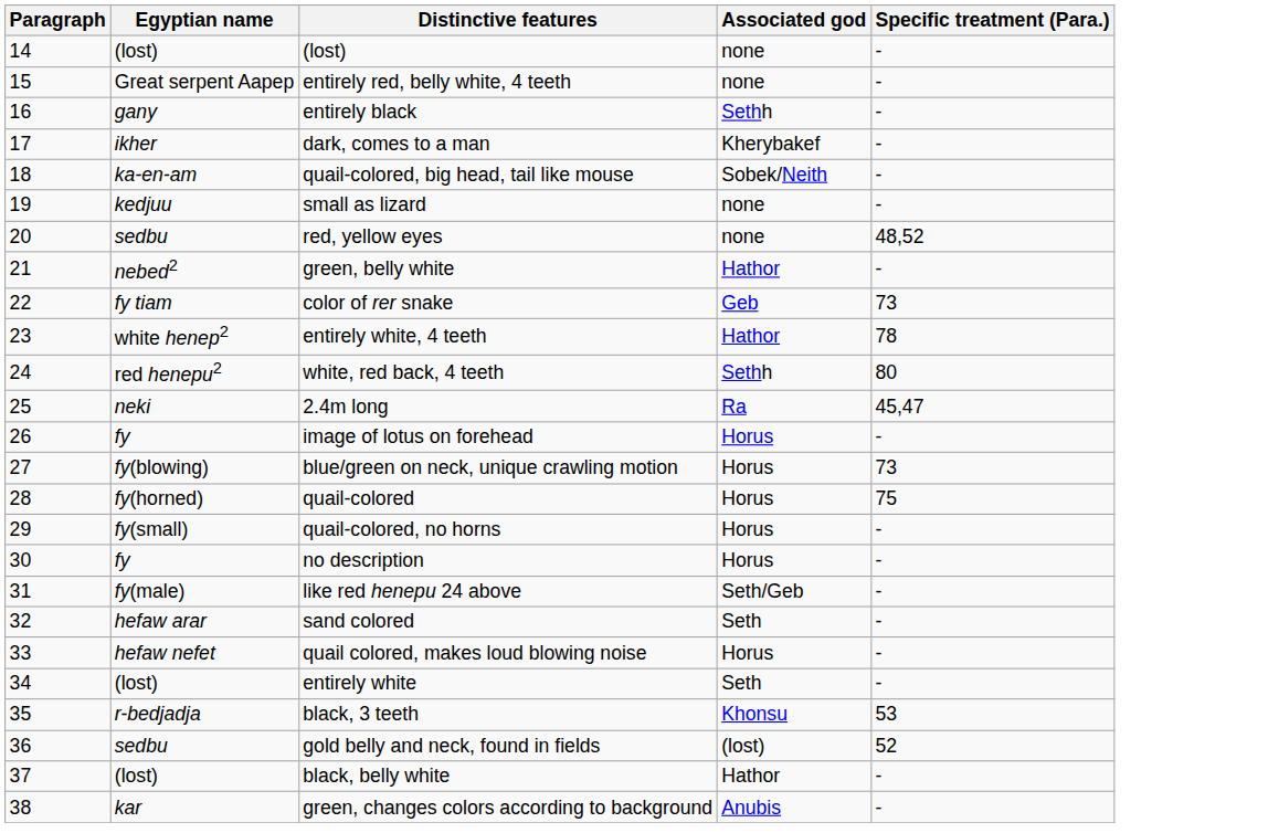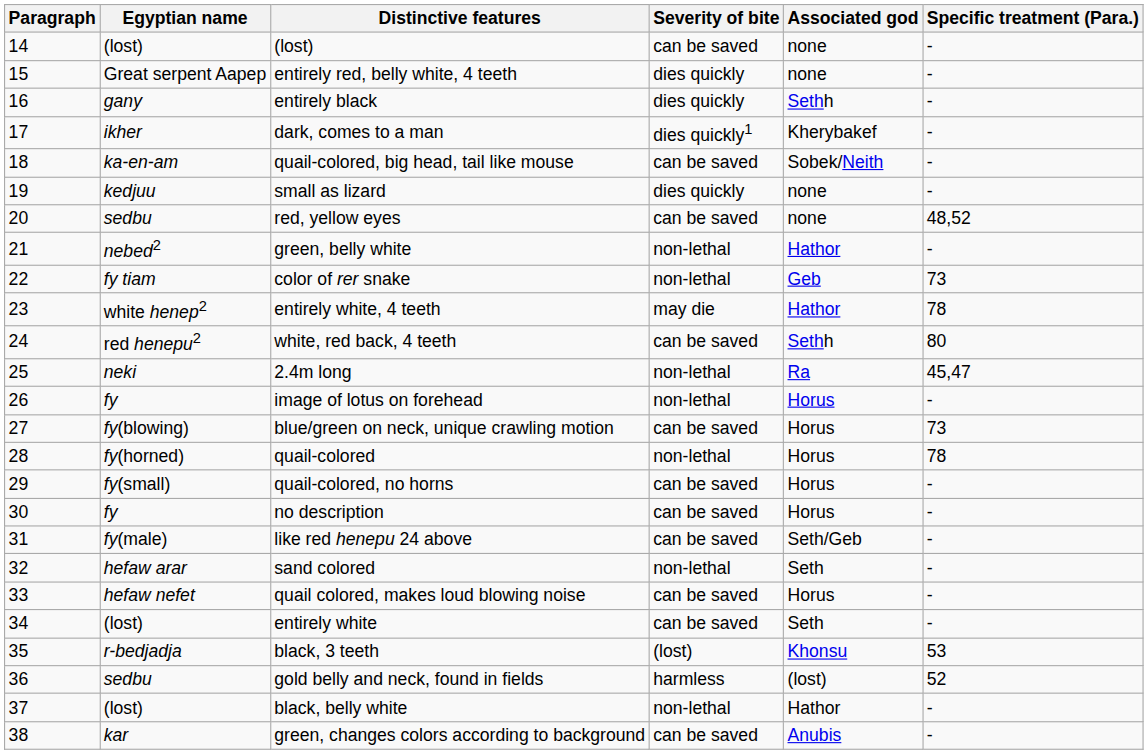 <table class="wikitable">
 <tr>
 <th>Paragraph</th>
 <th>Egyptian name</th>
 <th>Distinctive features</th>
+<th>Severity of bite</th>
 <th>Associated god</th>
 <th>Specific treatment (Para.)</th>
 </tr>
 <tr>
 <td>14</td>
 <td>(lost)</td>
 <td>(lost)</td>
+<td>can be saved</td>
 <td>none</td>
 <td>-</td>
 </tr>
 <tr>
 <td>15</td>
 <td>Great serpent Aapep</td>
 <td>entirely red, belly white, 4 teeth</td>
+<td>dies quickly</td>
 <td>none</td>
 <td>-</td>
 </tr>
 <tr>
 <td>16</td>
 <td><em>gany</em></td>
 <td>entirely black</td>
+<td>dies quickly</td>
 <td><a href='#'>Seth</a>h</td>
 <td>-</td>
 </tr>
 <tr>
 <td>17</td>
 <td><em>ikher</em></td>
 <td>dark, comes to a man</td>
+<td>dies quickly<sup>1</sup></td>
 <td>Kherybakef</td>
 <td>-</td>
 </tr>
 <tr>
 <td>18</td>
 <td><em>ka-en-am</em></td>
 <td>quail-colored, big head, tail like mouse</td>
+<td>can be saved</td>
 <td>Sobek/<a href='#'>Neith</a></td>
 <td>-</td>
 </tr>
 <tr>
 <td>19</td>
 <td><em>kedjuu</em></td>
 <td>small as lizard</td>
+<td>dies quickly</td>
 <td>none</td>
 <td>-</td>
 </tr>
 <tr>
 <td>20</td>
 <td><em>sedbu</em></td>
 <td>red, yellow eyes</td>
+<td>can be saved</td>
 <td>none</td>
 <td>48,52</td>
 </tr>
 <tr>
 <td>21</td>
 <td><em>nebed</em><sup>2</sup></td>
 <td>green, belly white</td>
+<td>non-lethal</td>
 <td><a href='#'>Hathor</a></td>
 <td>-</td>
 </tr>
 <tr>
 <td>22</td>
 <td><em>fy tiam</em></td>
 <td>color of <em>rer</em> snake</td>
+<td>non-lethal</td>
 <td><a href='#'>Geb</a></td>
 <td>73</td>
 </tr>
 <tr>
 <td>23</td>
 <td>white <em>henep</em><sup>2</sup></td>
 <td>entirely white, 4 teeth</td>
+<td>may die</td>
 <td><a href='#'>Hathor</a></td>
 <td>78</td>
 </tr>
 <tr>
 <td>24</td>
 <td>red <em>henepu</em><sup>2</sup></td>
 <td>white, red back, 4 teeth</td>
+<td>can be saved</td>
 <td><a href='#'>Seth</a>h</td>
 <td>80</td>
 </tr>
 <tr>
 <td>25</td>
 <td><em>neki</em></td>
 <td>2.4m long</td>
+<td>non-lethal</td>
 <td><a href='#'>Ra</a></td>
 <td>45,47</td>
 </tr>
 <tr>
 <td>26</td>
 <td><em>fy</em></td>
 <td>image of lotus on forehead</td>
+<td>non-lethal</td>
 <td><a href='#'>Horus</a></td>
 <td>-</td>
 </tr>
 <tr>
 <td>27</td>
 <td><em>fy</em>(blowing)</td>
 <td>blue/green on neck, unique crawling motion</td>
+<td>can be saved</td>
 <td>Horus</td>
 <td>73</td>
 </tr>
 <tr>
 <td>28</td>
 <td><em>fy</em>(horned)</td>
 <td>quail-colored</td>
+<td>non-lethal</td>
 <td>Horus</td>
-<td>75</td>
+<td>78</td>
 </tr>
 <tr>
 <td>29</td>
 <td><em>fy</em>(small)</td>
 <td>quail-colored, no horns</td>
+<td>can be saved</td>
 <td>Horus</td>
 <td>-</td>
 </tr>
 <tr>
 <td>30</td>
 <td><em>fy</em></td>
 <td>no description</td>
+<td>can be saved</td>
 <td>Horus</td>
 <td>-</td>
 </tr>
 <tr>
 <td>31</td>
 <td><em>fy</em>(male)</td>
 <td>like red <em>henepu</em> 24 above</td>
+<td>can be saved</td>
 <td>Seth/Geb</td>
 <td>-</td>
 </tr>
 <tr>
 <td>32</td>
 <td><em>hefaw arar</em></td>
 <td>sand colored</td>
+<td>non-lethal</td>
 <td>Seth</td>
 <td>-</td>
 </tr>
 <tr>
 <td>33</td>
 <td><em>hefaw nefet</em></td>
 <td>quail colored, makes loud blowing noise</td>
+<td>can be saved</td>
 <td>Horus</td>
 <td>-</td>
 </tr>
 <tr>
 <td>34</td>
 <td>(lost)</td>
 <td>entirely white</td>
+<td>can be saved</td>
 <td>Seth</td>
 <td>-</td>
 </tr>
 <tr>
 <td>35</td>
 <td><em>r-bedjadja</em></td>
 <td>black, 3 teeth</td>
+<td>(lost)</td>
 <td><a href='#'>Khonsu</a></td>
 <td>53</td>
 </tr>
 <tr>
 <td>36</td>
 <td><em>sedbu</em></td>
 <td>gold belly and neck, found in fields</td>
+<td>harmless</td>
 <td>(lost)</td>
 <td>52</td>
 </tr>
 <tr>
 <td>37</td>
 <td>(lost)</td>
 <td>black, belly white</td>
+<td>non-lethal</td>
 <td>Hathor</td>
 <td>-</td>
 </tr>
 <tr>
 <td>38</td>
 <td><em>kar</em></td>
 <td>green, changes colors according to background</td>
+<td>can be saved</td>
 <td><a href='#'>Anubis</a></td>
 <td>-</td>
 </tr>
 </table>
